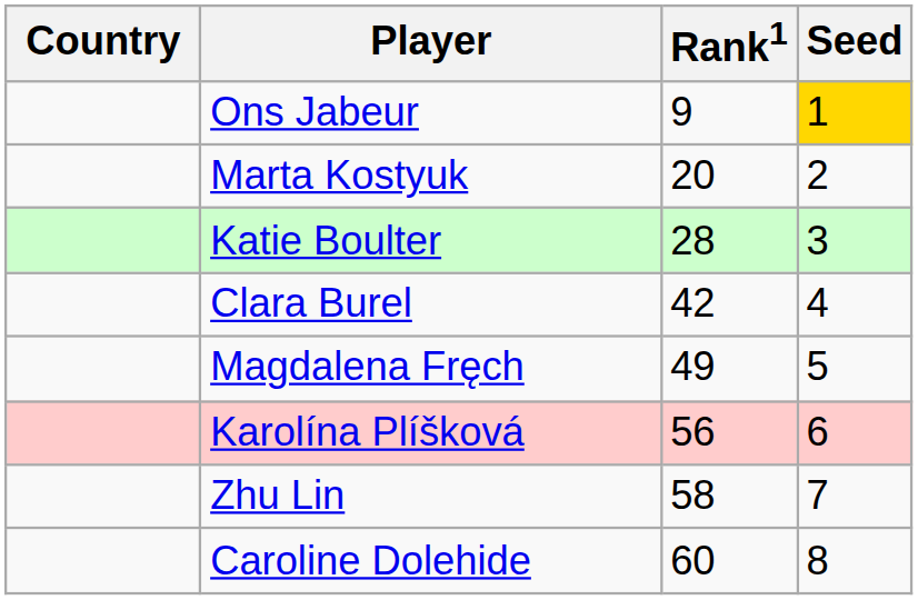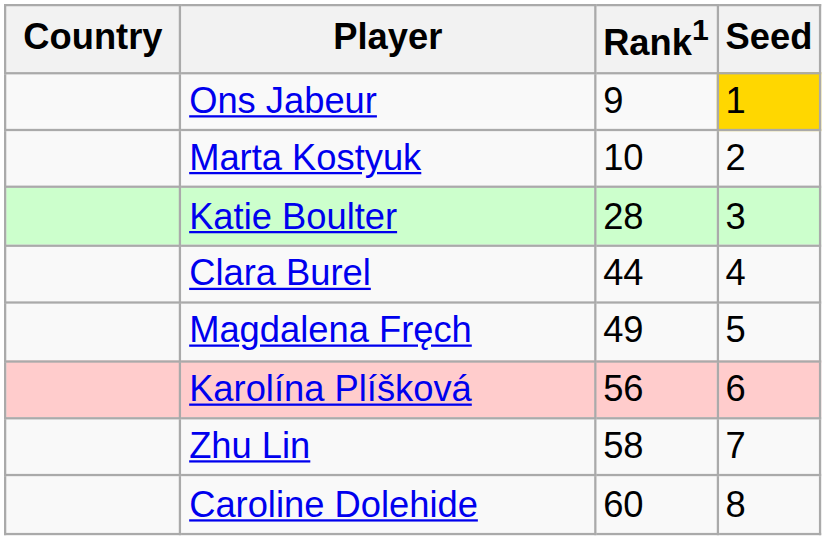 <table class="wikitable" border="1">
 <tr>
 <th width="70">Country</th>
 <th width="175">Player</th>
 <th>Rank<sup>1</sup></th>
 <th>Seed</th>
 </tr>
 <tr>
 <td></td>
 <td><a href='#'>Ons Jabeur</a></td>
 <td>9</td>
 <td style="background: gold;">1</td>
 </tr>
 <tr>
 <td></td>
 <td><a href='#'>Marta Kostyuk</a></td>
-<td>20</td>
+<td>10</td>
 <td>2</td>
 </tr>
 <tr style="background:#cfc;">
 <td></td>
 <td><a href='#'>Katie Boulter</a></td>
 <td>28</td>
 <td>3</td>
 </tr>
 <tr>
 <td></td>
 <td><a href='#'>Clara Burel</a></td>
-<td>42</td>
+<td>44</td>
 <td>4</td>
 </tr>
 <tr>
 <td></td>
 <td><a href='#'>Magdalena Fręch</a></td>
 <td>49</td>
 <td>5</td>
 </tr>
 <tr style="background:#fcc;">
 <td></td>
 <td><a href='#'>Karolína Plíšková</a></td>
 <td>56</td>
 <td>6</td>
 </tr>
 <tr>
 <td></td>
 <td><a href='#'>Zhu Lin</a></td>
 <td>58</td>
 <td>7</td>
 </tr>
 <tr>
 <td></td>
 <td><a href='#'>Caroline Dolehide</a></td>
 <td>60</td>
 <td>8</td>
 </tr>
 </table>
